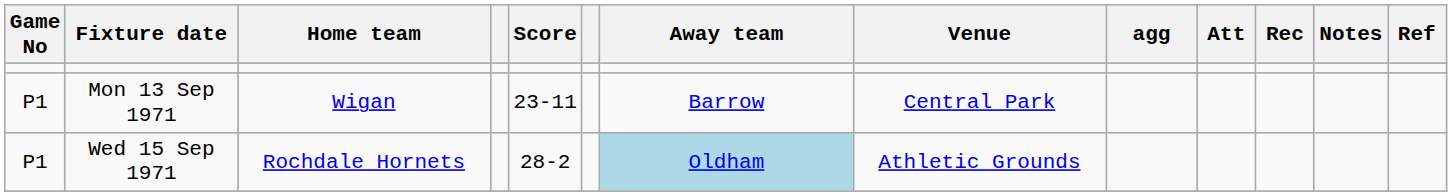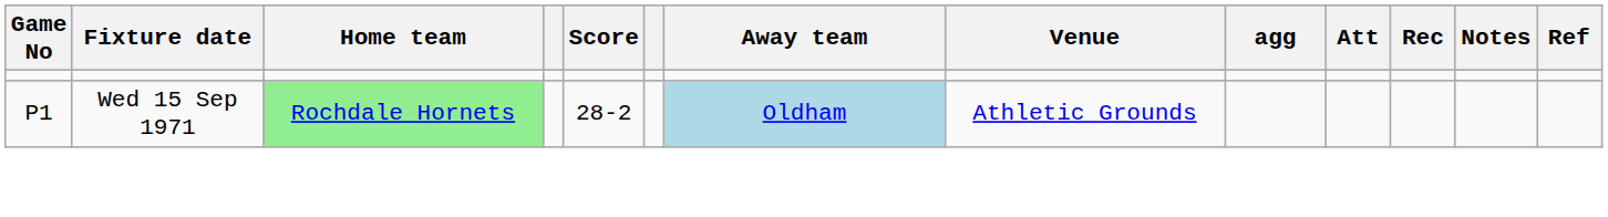 <table class="wikitable" style="text-align:center;">
 <tr>
 <th width=20 abbr="No">Game No</th>
 <th width=100 abbr="Date">Fixture date</th>
 <th width=150 abbr="Home team">Home team</th>
 <th width=5 abbr="space"></th>
 <th width=20 abbr="Score">Score</th>
 <th width=5 abbr="space"></th>
 <th width=150 abbr="Away team">Away team</th>
 <th width=150 abbr="Venue">Venue</th>
 <th width=50 abbr="Agg">agg</th>
 <th width=30 abbr="Att">Att</th>
 <th width=30 abbr="Rec">Rec</th>
 <th width=20 abbr="Notes">Notes</th>
 <th width=30 abbr="Ref">Ref</th>
 </tr>
 <tr>
 <td></td>
 <td></td>
 <td></td>
 <td></td>
 <td></td>
 <td></td>
 <td></td>
 <td></td>
 <td></td>
 <td></td>
 <td></td>
 <td></td>
 </tr>
 <tr>
 <td>P1</td>
-<td>Mon 13 Sep 1971</td>
-<td><a href='#'>Wigan</a></td>
-<td></td>
-<td>23-11</td>
-<td></td>
-<td><a href='#'>Barrow</a></td>
-<td><a href='#'>Central Park</a></td>
-<td></td>
-<td></td>
-<td></td>
-<td></td>
-<td></td>
-</tr>
-<tr>
-<td>P1</td>
 <td>Wed 15 Sep 1971</td>
-<td><a href='#'>Rochdale Hornets</a></td>
+<td style="background: lightgreen;"><a href='#'>Rochdale Hornets</a></td>
 <td></td>
 <td>28-2</td>
 <td></td>
 <td style="background: lightblue;"><a href='#'>Oldham</a></td>
 <td><a href='#'>Athletic Grounds</a></td>
 <td></td>
 <td></td>
 <td></td>
 <td></td>
 <td></td>
 </tr>
 </table>
